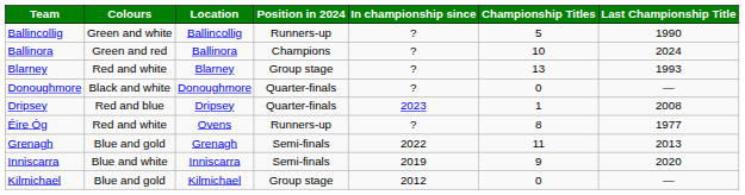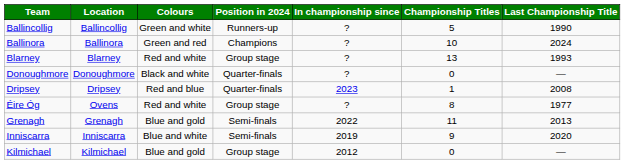 <table class="wikitable sortable" style="text-align:center">
 <tr>
 <th style="background:green;color:white;border:1px solid black">Team</th>
+<th style="background:green;color:white;border:1px solid black">Location</th>
 <th style="background:green;color:white;border:1px solid black">Colours</th>
-<th style="background:green;color:white;border:1px solid black">Location</th>
 <th style="background:green;color:white;border:1px solid black">Position in 2024</th>
 <th style="background:green;color:white;border:1px solid black">In championship since</th>
 <th style="background:green;color:white;border:1px solid black">Championship Titles</th>
 <th style="background:green;color:white;border:1px solid black">Last Championship Title</th>
 </tr>
 <tr>
 <td style="text-align:left"> <a href='#'>Ballincollig</a></td>
+<td><a href='#'>Ballincollig</a></td>
 <td>Green and white</td>
-<td><a href='#'>Ballincollig</a></td>
 <td>Runners-up</td>
 <td>?</td>
 <td>5</td>
 <td>1990</td>
 </tr>
 <tr>
 <td style="text-align:left"> <a href='#'>Ballinora</a></td>
+<td><a href='#'>Ballinora</a></td>
 <td>Green and red</td>
-<td><a href='#'>Ballinora</a></td>
 <td>Champions</td>
 <td>?</td>
 <td>10</td>
 <td>2024</td>
 </tr>
 <tr>
 <td style="text-align:left"> <a href='#'>Blarney</a></td>
+<td><a href='#'>Blarney</a></td>
 <td>Red and white</td>
-<td><a href='#'>Blarney</a></td>
 <td>Group stage</td>
 <td>?</td>
 <td>13</td>
 <td>1993</td>
 </tr>
 <tr>
 <td style="text-align:left"> <a href='#'>Donoughmore</a></td>
+<td><a href='#'>Donoughmore</a></td>
 <td>Black and white</td>
-<td><a href='#'>Donoughmore</a></td>
 <td>Quarter-finals</td>
 <td>?</td>
 <td>0</td>
 <td>—</td>
 </tr>
 <tr>
 <td style="text-align:left"> <a href='#'>Dripsey</a></td>
+<td><a href='#'>Dripsey</a></td>
 <td>Red and blue</td>
-<td><a href='#'>Dripsey</a></td>
 <td>Quarter-finals</td>
 <td><a href='#'>2023</a></td>
 <td>1</td>
 <td>2008</td>
 </tr>
 <tr>
 <td style="text-align:left"> <a href='#'>Éire Óg</a></td>
+<td><a href='#'>Ovens</a></td>
 <td>Red and white</td>
-<td><a href='#'>Ovens</a></td>
-<td>Runners-up</td>
+<td>Group stage</td>
 <td>?</td>
 <td>8</td>
 <td>1977</td>
 </tr>
 <tr>
 <td style="text-align:left"> <a href='#'>Grenagh</a></td>
+<td><a href='#'>Grenagh</a></td>
 <td>Blue and gold</td>
-<td><a href='#'>Grenagh</a></td>
 <td>Semi-finals</td>
 <td>2022</td>
 <td>11</td>
 <td>2013</td>
 </tr>
 <tr>
 <td style="text-align:left"> <a href='#'>Inniscarra</a></td>
+<td><a href='#'>Inniscarra</a></td>
 <td>Blue and white</td>
-<td><a href='#'>Inniscarra</a></td>
 <td>Semi-finals</td>
 <td>2019</td>
 <td>9</td>
 <td>2020</td>
 </tr>
 <tr>
 <td style="text-align:left"> <a href='#'>Kilmichael</a></td>
+<td><a href='#'>Kilmichael</a></td>
 <td>Blue and gold</td>
-<td><a href='#'>Kilmichael</a></td>
 <td>Group stage</td>
 <td>2012</td>
 <td>0</td>
 <td>—</td>
 </tr>
 </table>
